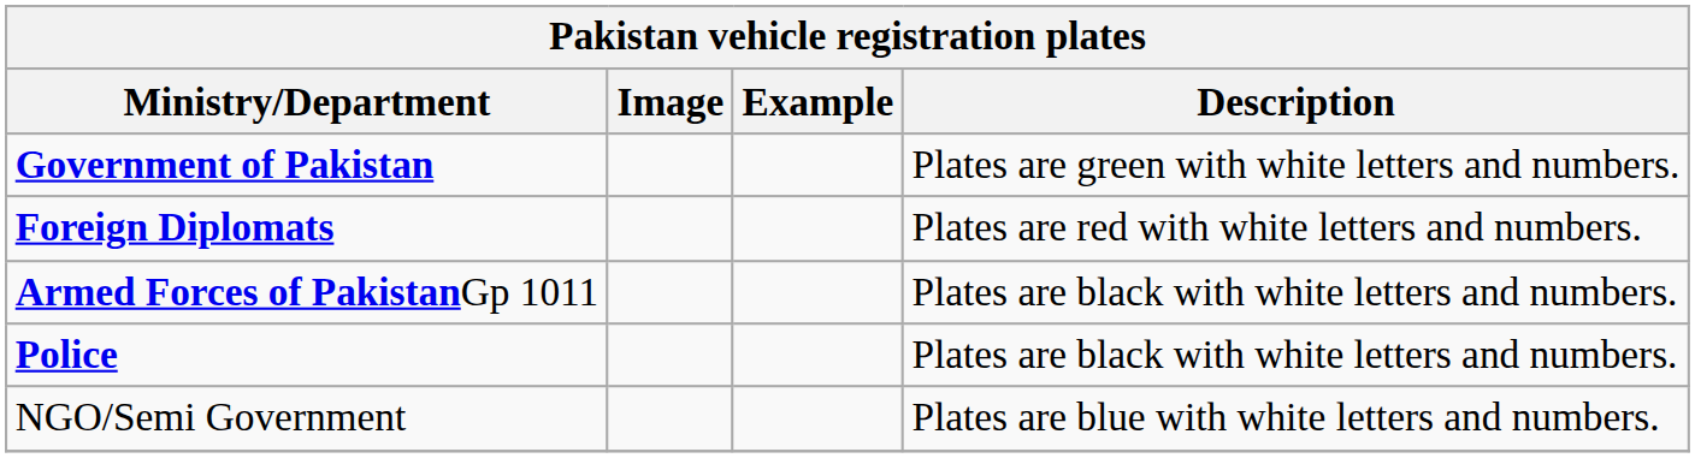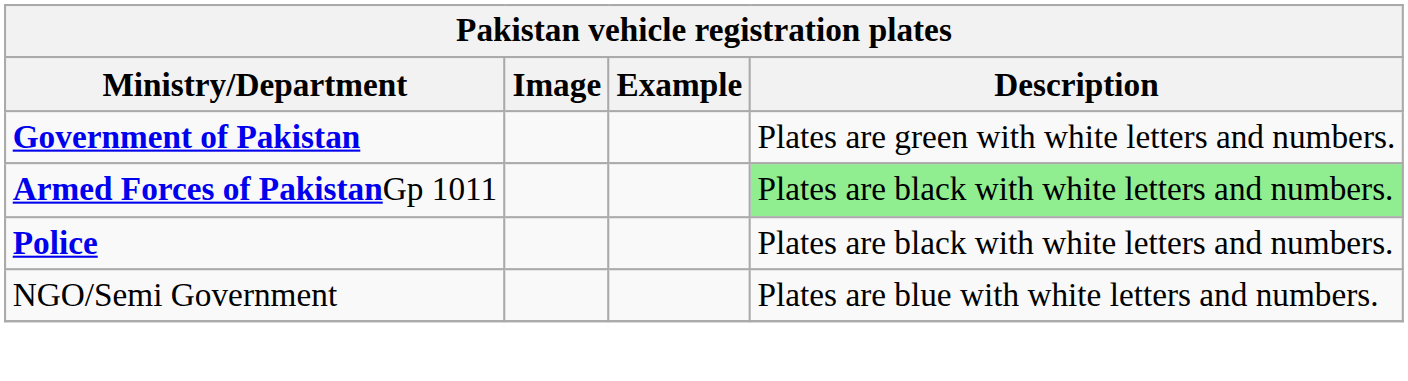 <table class="wikitable" style="font-size: 100%">
 <tr>
 <th colspan="4">Pakistan vehicle registration plates</th>
 </tr>
 <tr>
 <th>Ministry/Department</th>
 <th>Image</th>
 <th>Example</th>
 <th>Description</th>
 </tr>
 <tr>
 <td><strong><a href='#'>Government of Pakistan</a></strong></td>
 <td></td>
 <td></td>
 <td>Plates are green with white letters and numbers.</td>
 </tr>
 <tr>
-<td><strong><a href='#'>Foreign Diplomats</a></strong></td>
-<td></td>
-<td></td>
-<td>Plates are red with white letters and numbers.</td>
-</tr>
-<tr>
 <td><strong><a href='#'>Armed Forces of Pakistan</a></strong>Gp 1011</td>
 <td></td>
 <td></td>
-<td>Plates are black with white letters and numbers.</td>
+<td style="background: lightgreen;">Plates are black with white letters and numbers.</td>
 </tr>
 <tr>
 <td><strong><a href='#'>Police</a></strong></td>
 <td></td>
 <td></td>
 <td>Plates are black with white letters and numbers.</td>
 </tr>
 <tr>
 <td>NGO/Semi Government</td>
 <td></td>
 <td></td>
 <td>Plates are blue with white letters and numbers.</td>
 </tr>
 <tr>
 </tr>
 </table>
